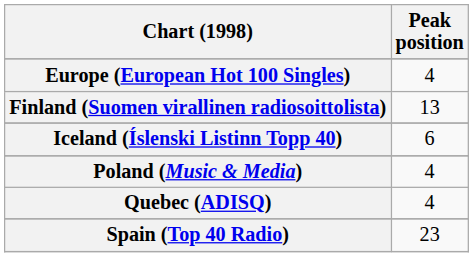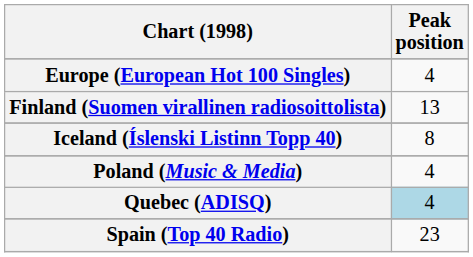 <table class="wikitable sortable plainrowheaders" style="text-align:center">
 <tr>
 <th scope="col">Chart (1998)</th>
 <th scope="col">Peak<br>position</th>
 </tr>
 <tr>
 </tr>
 <tr>
 </tr>
 <tr>
 </tr>
 <tr>
 </tr>
 <tr>
 </tr>
 <tr>
 </tr>
 <tr>
 <th scope="row">Europe (<a href='#'>European Hot 100 Singles</a>)</th>
 <td>4</td>
 </tr>
 <tr>
 <th scope="row">Finland (<a href='#'>Suomen virallinen radiosoittolista</a>)</th>
 <td>13</td>
 </tr>
 <tr>
 </tr>
 <tr>
 </tr>
 <tr>
 <th scope="row">Iceland (<a href='#'>Íslenski Listinn Topp 40</a>)</th>
-<td>6</td>
+<td>8</td>
 </tr>
 <tr>
 </tr>
 <tr>
 </tr>
 <tr>
 </tr>
 <tr>
 <th scope="row">Poland (<em><a href='#'>Music & Media</a></em>)</th>
 <td>4</td>
 </tr>
 <tr>
 <th scope="row">Quebec (<a href='#'>ADISQ</a>)</th>
-<td>4</td>
+<td style="background: lightblue;">4</td>
 </tr>
 <tr>
 </tr>
 <tr>
 <th scope="row">Spain (<a href='#'>Top 40 Radio</a>)</th>
 <td>23</td>
 </tr>
 <tr>
 </tr>
 <tr>
 </tr>
 <tr>
 </tr>
 </table>
